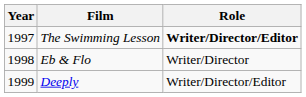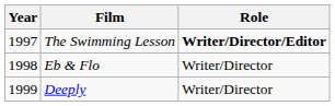 <table class="wikitable" style="font-size: 95%;">
 <tr>
 <th>Year</th>
 <th>Film</th>
 <th>Role</th>
 </tr>
 <tr>
 <td rowspan="1">1997</td>
 <td><em>The Swimming Lesson</em></td>
 <td><strong>Writer/Director/Editor</strong></td>
 </tr>
 <tr>
 <td rowspan="1">1998</td>
 <td><em>Eb & Flo</em></td>
 <td>Writer/Director</td>
 </tr>
 <tr>
 <td rowspan="1">1999</td>
 <td><em><a href='#'>Deeply</a></em></td>
-<td>Writer/Director/Editor</td>
+<td>Writer/Director</td>
 </tr>
 </table>
